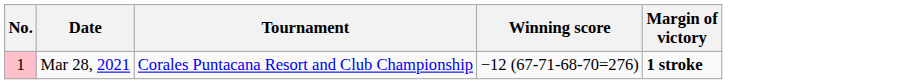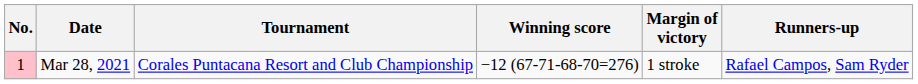 <table class="wikitable" style="font-size:95%;">
 <tr>
 <th>No.</th>
 <th>Date</th>
 <th>Tournament</th>
 <th>Winning score</th>
 <th>Margin of<br>victory</th>
+<th>Runners-up</th>
 </tr>
 <tr>
 <td align=center style="background: pink;">1</td>
 <td align=right>Mar 28, <a href='#'>2021</a></td>
 <td><a href='#'>Corales Puntacana Resort and Club Championship</a></td>
 <td>−12 (67-71-68-70=276)</td>
-<td><strong>1 stroke</strong></td>
+<td>1 stroke</td>
+<td> <a href='#'>Rafael Campos</a>,  <a href='#'>Sam Ryder</a></td>
 </tr>
 </table>
